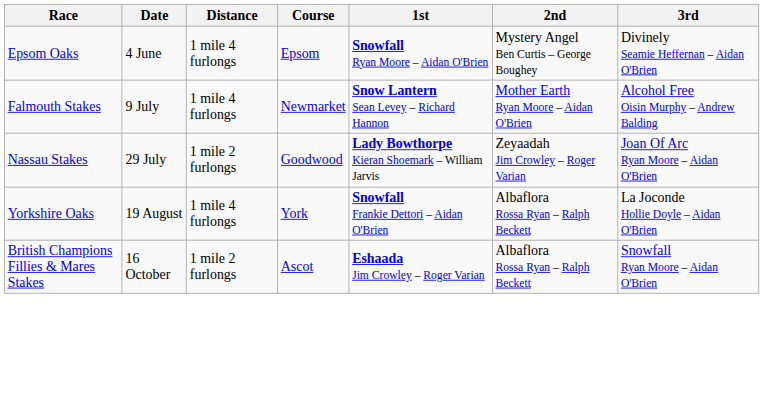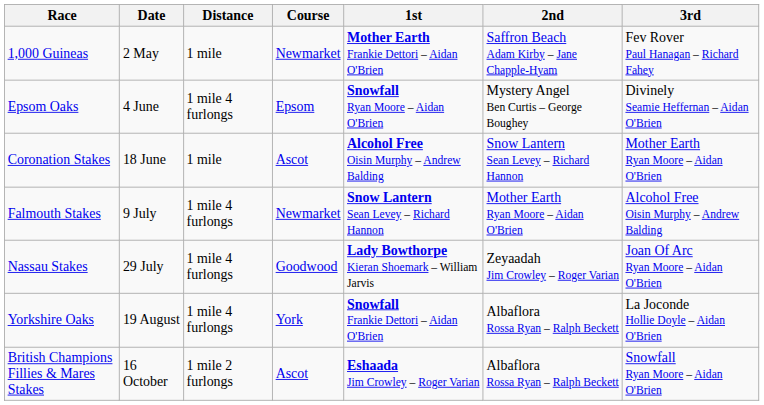 <table class="wikitable sortable">
 <tr>
 <th>Race</th>
 <th>Date</th>
 <th>Distance</th>
 <th>Course</th>
 <th>1st</th>
 <th>2nd</th>
 <th>3rd</th>
 </tr>
 <tr>
+<td><a href='#'>1,000 Guineas</a></td>
+<td>2 May</td>
+<td>1 mile</td>
+<td><a href='#'>Newmarket</a></td>
+<td><strong><a href='#'>Mother Earth</a></strong><br><small><a href='#'>Frankie Dettori</a> – <a href='#'>Aidan O'Brien</a></small></td>
+<td><a href='#'>Saffron Beach</a><br><small><a href='#'>Adam Kirby</a> – <a href='#'>Jane Chapple-Hyam</a></small></td>
+<td>Fev Rover<br><small><a href='#'>Paul Hanagan</a> – <a href='#'>Richard Fahey</a></small></td>
+</tr>
+<tr>
 <td><a href='#'>Epsom Oaks</a></td>
 <td>4 June</td>
 <td>1 mile 4 furlongs</td>
 <td><a href='#'>Epsom</a></td>
 <td><strong><a href='#'>Snowfall</a></strong><br><small><a href='#'>Ryan Moore</a> – <a href='#'>Aidan O'Brien</a></small></td>
 <td>Mystery Angel<br><small>Ben Curtis – George Boughey</small></td>
 <td>Divinely<br><small><a href='#'>Seamie Heffernan</a> – <a href='#'>Aidan O'Brien</a></small></td>
+</tr>
+<tr>
+<td><a href='#'>Coronation Stakes</a></td>
+<td>18 June</td>
+<td>1 mile</td>
+<td><a href='#'>Ascot</a></td>
+<td><strong><a href='#'>Alcohol Free</a></strong><br><small><a href='#'>Oisin Murphy</a> – <a href='#'>Andrew Balding</a></small></td>
+<td><a href='#'>Snow Lantern</a><br><small><a href='#'>Sean Levey</a> – <a href='#'>Richard Hannon</a></small></td>
+<td><a href='#'>Mother Earth</a><br><small><a href='#'>Ryan Moore</a> – <a href='#'>Aidan O'Brien</a></small></td>
 </tr>
 <tr>
 <td><a href='#'>Falmouth Stakes</a></td>
 <td>9 July</td>
 <td>1 mile 4 furlongs</td>
 <td><a href='#'>Newmarket</a></td>
 <td><strong><a href='#'>Snow Lantern</a></strong><br><small><a href='#'>Sean Levey</a> – <a href='#'>Richard Hannon</a></small></td>
 <td><a href='#'>Mother Earth</a><br><small><a href='#'>Ryan Moore</a> – <a href='#'>Aidan O'Brien</a></small></td>
 <td><a href='#'>Alcohol Free</a><br><small><a href='#'>Oisin Murphy</a> – <a href='#'>Andrew Balding</a></small></td>
 </tr>
 <tr>
 <td><a href='#'>Nassau Stakes</a></td>
 <td>29 July</td>
-<td>1 mile 2 furlongs</td>
+<td>1 mile 4 furlongs</td>
 <td><a href='#'>Goodwood</a></td>
 <td><strong><a href='#'>Lady Bowthorpe</a></strong><br><small><a href='#'>Kieran Shoemark</a> – William Jarvis</small></td>
 <td>Zeyaadah<br><small><a href='#'>Jim Crowley</a> – <a href='#'>Roger Varian</a></small></td>
 <td><a href='#'>Joan Of Arc</a><br><small><a href='#'>Ryan Moore</a> – <a href='#'>Aidan O'Brien</a></small></td>
 </tr>
 <tr>
 <td><a href='#'>Yorkshire Oaks</a></td>
 <td>19 August</td>
 <td>1 mile 4 furlongs</td>
 <td><a href='#'>York</a></td>
 <td><strong><a href='#'>Snowfall</a></strong><br><small><a href='#'>Frankie Dettori</a> – <a href='#'>Aidan O'Brien</a></small></td>
 <td>Albaflora<br><small><a href='#'>Rossa Ryan</a> – <a href='#'>Ralph Beckett</a></small></td>
 <td>La Joconde<br><small><a href='#'>Hollie Doyle</a> – <a href='#'>Aidan O'Brien</a></small></td>
 </tr>
 <tr>
 <td><a href='#'>British Champions<br>Fillies & Mares Stakes</a></td>
 <td>16 October</td>
 <td>1 mile 2 furlongs</td>
 <td><a href='#'>Ascot</a></td>
 <td><strong><a href='#'>Eshaada</a></strong><br><small><a href='#'>Jim Crowley</a> – <a href='#'>Roger Varian</a></small></td>
 <td>Albaflora<br><small><a href='#'>Rossa Ryan</a> – <a href='#'>Ralph Beckett</a></small></td>
 <td><a href='#'>Snowfall</a><br><small><a href='#'>Ryan Moore</a> – <a href='#'>Aidan O'Brien</a></small></td>
 </tr>
 </table>
